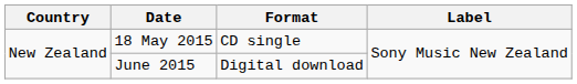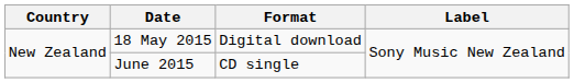 <table class="wikitable">
 <tr>
 <th>Country</th>
 <th>Date</th>
 <th>Format</th>
 <th>Label</th>
 </tr>
 <tr>
 <td rowspan=2>New Zealand</td>
 <td>18 May 2015</td>
-<td>CD single</td>
+<td>Digital download</td>
 <td rowspan=2>Sony Music New Zealand</td>
 </tr>
 <tr>
 <td>June 2015</td>
-<td>Digital download</td>
+<td>CD single</td>
 </tr>
 </table>
